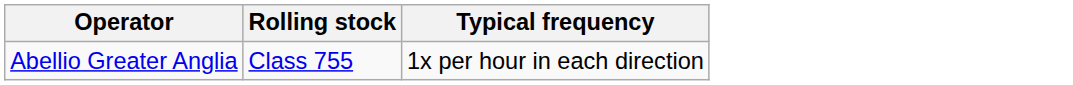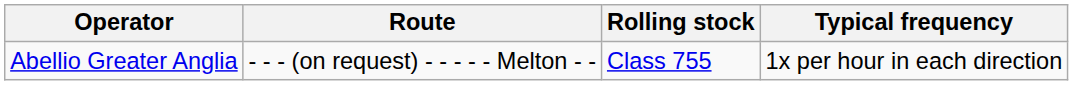 <table class="wikitable vatop">
 <tr>
 <th>Operator</th>
+<th>Route</th>
 <th>Rolling stock</th>
 <th>Typical frequency</th>
 </tr>
 <tr>
 <td><a href='#'>Abellio Greater Anglia</a></td>
+<td> -  -  -  (on request) -  -  -  -  - Melton -  - </td>
 <td><a href='#'>Class 755</a></td>
 <td>1x per hour in each direction</td>
 </tr>
 </table>
